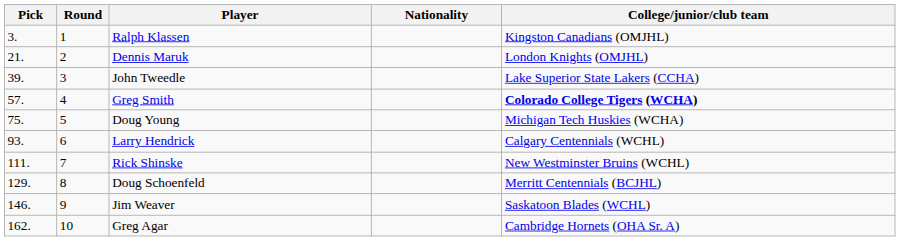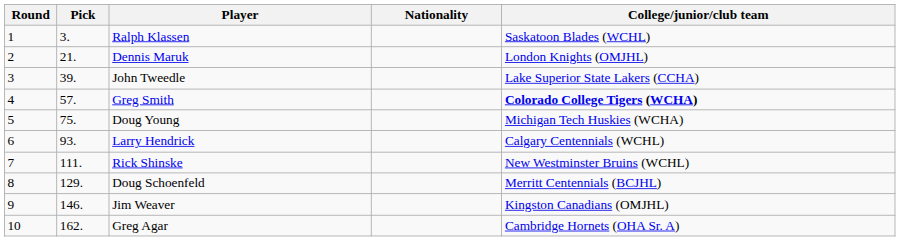 <table class="wikitable">
 <tr>
+<th bgcolor="#DDDDFF" width="5%">Round</th>
 <th bgcolor="#DDDDFF" width="5%">Pick</th>
-<th bgcolor="#DDDDFF" width="5%">Round</th>
 <th bgcolor="#DDDDFF" width="25%">Player</th>
 <th bgcolor="#DDDDFF" width="12.5%">Nationality</th>
 <th bgcolor="#DDDDFF" width="37.5%">College/junior/club team</th>
 </tr>
 <tr>
+<td>1</td>
 <td>3.</td>
-<td>1</td>
 <td><a href='#'>Ralph Klassen</a></td>
 <td></td>
-<td><a href='#'>Kingston Canadians</a> (OMJHL)</td>
+<td><a href='#'>Saskatoon Blades</a> (<a href='#'>WCHL</a>)</td>
 </tr>
 <tr>
+<td>2</td>
 <td>21.</td>
-<td>2</td>
 <td><a href='#'>Dennis Maruk</a></td>
 <td></td>
 <td><a href='#'>London Knights</a> (<a href='#'>OMJHL</a>)</td>
 </tr>
 <tr>
+<td>3</td>
 <td>39.</td>
-<td>3</td>
 <td>John Tweedle</td>
 <td></td>
 <td><a href='#'>Lake Superior State Lakers</a> (<a href='#'>CCHA</a>)</td>
 </tr>
 <tr>
+<td>4</td>
 <td>57.</td>
-<td>4</td>
 <td><a href='#'>Greg Smith</a></td>
 <td></td>
 <td><strong><a href='#'>Colorado College Tigers</a> (<a href='#'>WCHA</a>)</strong></td>
 </tr>
 <tr>
+<td>5</td>
 <td>75.</td>
-<td>5</td>
 <td>Doug Young</td>
 <td></td>
 <td><a href='#'>Michigan Tech Huskies</a> (WCHA)</td>
 </tr>
 <tr>
+<td>6</td>
 <td>93.</td>
-<td>6</td>
 <td><a href='#'>Larry Hendrick</a></td>
 <td></td>
 <td><a href='#'>Calgary Centennials</a> (WCHL)</td>
 </tr>
 <tr>
+<td>7</td>
 <td>111.</td>
-<td>7</td>
 <td><a href='#'>Rick Shinske</a></td>
 <td></td>
 <td><a href='#'>New Westminster Bruins</a> (WCHL)</td>
 </tr>
 <tr>
+<td>8</td>
 <td>129.</td>
-<td>8</td>
 <td>Doug Schoenfeld</td>
 <td></td>
 <td><a href='#'>Merritt Centennials</a> (<a href='#'>BCJHL</a>)</td>
 </tr>
 <tr>
+<td>9</td>
 <td>146.</td>
-<td>9</td>
 <td>Jim Weaver</td>
 <td></td>
-<td><a href='#'>Saskatoon Blades</a> (<a href='#'>WCHL</a>)</td>
+<td><a href='#'>Kingston Canadians</a> (OMJHL)</td>
 </tr>
 <tr>
+<td>10</td>
 <td>162.</td>
-<td>10</td>
 <td>Greg Agar</td>
 <td></td>
 <td><a href='#'>Cambridge Hornets</a> (<a href='#'>OHA Sr. A</a>)</td>
 </tr>
 </table>
